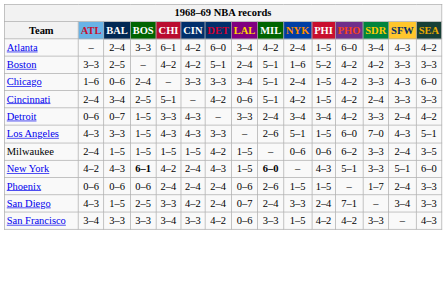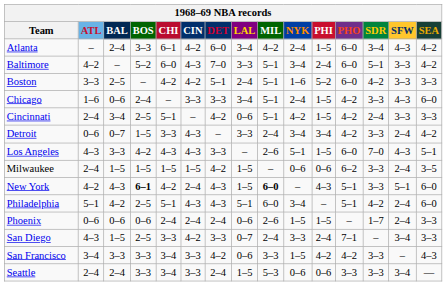 <table class="wikitable" style="font-size:95%; text-align:center;">
 <tr>
 <th colspan=15>1968–69 NBA records</th>
 </tr>
 <tr>
 <th width=100>Team</th>
 <th style="background:#69B3E6;color:#C70F2E;width=35">ATL</th>
 <th style="background:#002854;color:#FFFFFF;width=35">BAL</th>
 <th style="background:#006400;color:#FFFFFF;width=35">BOS</th>
 <th style="background:#BA0C2F;color:#FFFFFF;width=35">CHI</th>
 <th style="background:#012F6B;color:#FFFFFF;width=35">CIN</th>
 <th style="background:#012F6B;color:#D40032;width=35">DET</th>
 <th style="background:#800080;color:#FFD700;width=35">LAL</th>
 <th style="background:#006400;color:#FFFFFF;width=35">MIL</th>
 <th style="background:#003EA4;color:#FF8C00;width=35">NYK</th>
 <th style="background:#C90F2E;color:#FFFFFF;width=35">PHI</th>
 <th style="background:#702F8B;color:#FA4417;width=35">PHO</th>
 <th style="background:#00843D;color:#FFCC00;width=35">SDR</th>
 <th style="background:#FFC62C;color:#012F6B;width=35">SFW</th>
 <th style="background:#173F36;color:#EBAA00;width=35">SEA</th>
 </tr>
 <tr>
 <td style="text-align:left;"><a href='#'>Atlanta</a></td>
 <td>–</td>
 <td>2–4</td>
 <td>3–3</td>
 <td>6–1</td>
 <td>4–2</td>
 <td>6–0</td>
 <td>3–4</td>
 <td>4–2</td>
 <td>2–4</td>
 <td>1–5</td>
 <td>6–0</td>
 <td>3–4</td>
 <td>4–3</td>
 <td>4–2</td>
 </tr>
 <tr>
+<td style="text-align:left;"><a href='#'>Baltimore</a></td>
+<td>4–2</td>
+<td>–</td>
+<td>5–2</td>
+<td>6–0</td>
+<td>4–3</td>
+<td>7–0</td>
+<td>3–3</td>
+<td>5–1</td>
+<td>3–4</td>
+<td>2–4</td>
+<td>6–0</td>
+<td>5–1</td>
+<td>3–3</td>
+<td>4–2</td>
+</tr>
+<tr>
 <td style="text-align:left;"><a href='#'>Boston</a></td>
 <td>3–3</td>
 <td>2–5</td>
 <td>–</td>
 <td>4–2</td>
 <td>4–2</td>
 <td>5–1</td>
 <td>2–4</td>
 <td>5–1</td>
 <td>1–6</td>
 <td>5–2</td>
-<td>4–2</td>
+<td>6–0</td>
 <td>4–2</td>
 <td>3–3</td>
 <td>3–3</td>
 </tr>
 <tr>
 <td style="text-align:left;"><a href='#'>Chicago</a></td>
 <td>1–6</td>
 <td>0–6</td>
 <td>2–4</td>
 <td>–</td>
 <td>3–3</td>
 <td>3–3</td>
 <td>3–4</td>
 <td>5–1</td>
 <td>2–4</td>
 <td>1–5</td>
 <td>4–2</td>
 <td>3–3</td>
 <td>4–3</td>
 <td>6–0</td>
 </tr>
 <tr>
 <td style="text-align:left;"><a href='#'>Cincinnati</a></td>
 <td>2–4</td>
 <td>3–4</td>
 <td>2–5</td>
 <td>5–1</td>
 <td>–</td>
 <td>4–2</td>
 <td>0–6</td>
 <td>5–1</td>
 <td>4–2</td>
 <td>1–5</td>
 <td>4–2</td>
 <td>2–4</td>
 <td>3–3</td>
 <td>3–3</td>
 </tr>
 <tr>
 <td style="text-align:left;"><a href='#'>Detroit</a></td>
 <td>0–6</td>
 <td>0–7</td>
 <td>1–5</td>
 <td>3–3</td>
 <td>4–3</td>
 <td>–</td>
 <td>3–3</td>
 <td>2–4</td>
 <td>3–4</td>
 <td>3–4</td>
 <td>4–2</td>
 <td>3–3</td>
 <td>2–4</td>
 <td>4–2</td>
 </tr>
 <tr>
 <td style="text-align:left;"><a href='#'>Los Angeles</a></td>
 <td>4–3</td>
 <td>3–3</td>
-<td>1–5</td>
+<td>4–2</td>
 <td>4–3</td>
 <td>4–3</td>
 <td>3–3</td>
 <td>–</td>
 <td>2–6</td>
 <td>5–1</td>
 <td>1–5</td>
 <td>6–0</td>
 <td>7–0</td>
 <td>4–3</td>
 <td>5–1</td>
 </tr>
 <tr>
 <td style="text-align:left;">Milwaukee</td>
 <td>2–4</td>
 <td>1–5</td>
 <td>1–5</td>
 <td>1–5</td>
 <td>1–5</td>
 <td>4–2</td>
 <td>1–5</td>
 <td>–</td>
 <td>0–6</td>
 <td>0–6</td>
 <td>6–2</td>
 <td>3–3</td>
 <td>2–4</td>
 <td>3–5</td>
 </tr>
 <tr>
 <td style="text-align:left;"><a href='#'>New York</a></td>
 <td>4–2</td>
 <td>4–3</td>
 <td><strong>6–1</strong></td>
 <td>4–2</td>
 <td>2–4</td>
 <td>4–3</td>
 <td>1–5</td>
 <td><strong>6–0</strong></td>
 <td>–</td>
 <td>4–3</td>
 <td>5–1</td>
 <td>3–3</td>
 <td>5–1</td>
 <td>6–0</td>
 </tr>
 <tr>
+<td style="text-align:left;"><a href='#'>Philadelphia</a></td>
+<td>5–1</td>
+<td>4–2</td>
+<td>2–5</td>
+<td>5–1</td>
+<td>4–3</td>
+<td>4–3</td>
+<td>5–1</td>
+<td>6–0</td>
+<td>3–4</td>
+<td>–</td>
+<td>5–1</td>
+<td>4–2</td>
+<td>2–4</td>
+<td>6–0</td>
+</tr>
+<tr>
 <td style="text-align:left;"><a href='#'>Phoenix</a></td>
 <td>0–6</td>
 <td>0–6</td>
 <td>0–6</td>
 <td>2–4</td>
 <td>2–4</td>
 <td>2–4</td>
 <td>0–6</td>
 <td>2–6</td>
 <td>1–5</td>
 <td>1–5</td>
 <td>–</td>
 <td>1–7</td>
 <td>2–4</td>
 <td>3–3</td>
 </tr>
 <tr>
 <td style="text-align:left;"><a href='#'>San Diego</a></td>
 <td>4–3</td>
 <td>1–5</td>
 <td>2–5</td>
 <td>3–3</td>
 <td>4–2</td>
-<td>2–4</td>
+<td>3–3</td>
 <td>0–7</td>
 <td>2–4</td>
 <td>3–3</td>
 <td>2–4</td>
 <td>7–1</td>
 <td>–</td>
 <td>3–4</td>
 <td>3–3</td>
 </tr>
 <tr>
 <td style="text-align:left;"><a href='#'>San Francisco</a></td>
 <td>3–4</td>
 <td>3–3</td>
 <td>3–3</td>
 <td>3–4</td>
 <td>3–3</td>
 <td>4–2</td>
 <td>0–6</td>
 <td>3–3</td>
 <td>1–5</td>
 <td>4–2</td>
 <td>4–2</td>
 <td>3–3</td>
 <td>–</td>
 <td>4–3</td>
 </tr>
+<tr>
+<td style="text-align:left;"><a href='#'>Seattle</a></td>
+<td>2–4</td>
+<td>2–4</td>
+<td>3–3</td>
+<td>3–4</td>
+<td>3–3</td>
+<td>2–4</td>
+<td>1–5</td>
+<td>5–3</td>
+<td>0–6</td>
+<td>0–6</td>
+<td>3–3</td>
+<td>3–3</td>
+<td>3–4</td>
+<td>—</td>
+</tr>
 </table>
